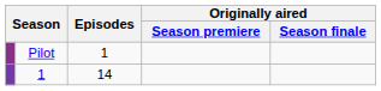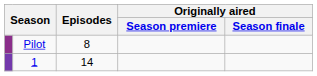 <table class="wikitable plainrowheaders" style="text-align:center;">
 <tr>
 <th scope="col" style="padding:0 8px;" colspan="2" rowspan="2">Season</th>
 <th scope="col" style="padding:0 8px;" rowspan="2">Episodes</th>
 <th scope="col" style="padding:0 80px;" colspan="2">Originally aired</th>
 </tr>
 <tr>
 <th scope="col"><a href='#'>Season premiere</a></th>
 <th scope="col"><a href='#'>Season finale</a></th>
 </tr>
 <tr>
 <td scope="row" style="background:#8a2e8a; color:#100;"></td>
 <td><a href='#'>Pilot</a></td>
-<td>1</td>
+<td>8</td>
 <td></td>
 <td></td>
 </tr>
 <tr>
 <td scope="row" style="background:#7339ac; color:#100;"></td>
 <td><a href='#'>1</a></td>
 <td>14</td>
 <td></td>
 <td></td>
 </tr>
 </table>
